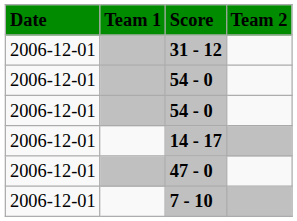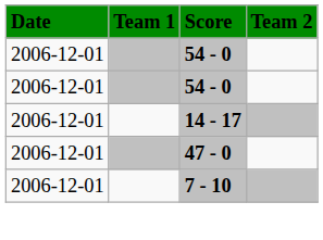 <table class="wikitable" style="margin:0.5em auto; font-size:95%">
 <tr bgcolor="#008B00">
 <td><strong>Date</strong></td>
 <td><strong>Team 1</strong></td>
 <td><strong>Score</strong></td>
 <td><strong>Team 2</strong></td>
-</tr>
-<tr>
-<td>2006-12-01</td>
-<td bgcolor="silver"><strong></strong></td>
-<td bgcolor="silver"><strong>31 - 12</strong></td>
-<td></td>
 </tr>
 <tr>
 <td>2006-12-01</td>
 <td bgcolor="silver"><strong></strong></td>
 <td bgcolor="silver"><strong>54 - 0</strong></td>
 <td></td>
 </tr>
 <tr>
 <td>2006-12-01</td>
 <td bgcolor="silver"><strong></strong></td>
 <td bgcolor="silver"><strong>54 - 0</strong></td>
 <td></td>
 </tr>
 <tr>
 <td>2006-12-01</td>
 <td></td>
 <td bgcolor="silver"><strong>14 - 17</strong></td>
 <td bgcolor="silver"><strong></strong></td>
 </tr>
 <tr>
 <td>2006-12-01</td>
 <td bgcolor="silver"><strong></strong></td>
 <td bgcolor="silver"><strong>47 - 0</strong></td>
 <td></td>
 </tr>
 <tr>
 <td>2006-12-01</td>
 <td></td>
 <td bgcolor="silver"><strong>7 - 10</strong></td>
 <td bgcolor="silver"><strong></strong></td>
 </tr>
 </table>
